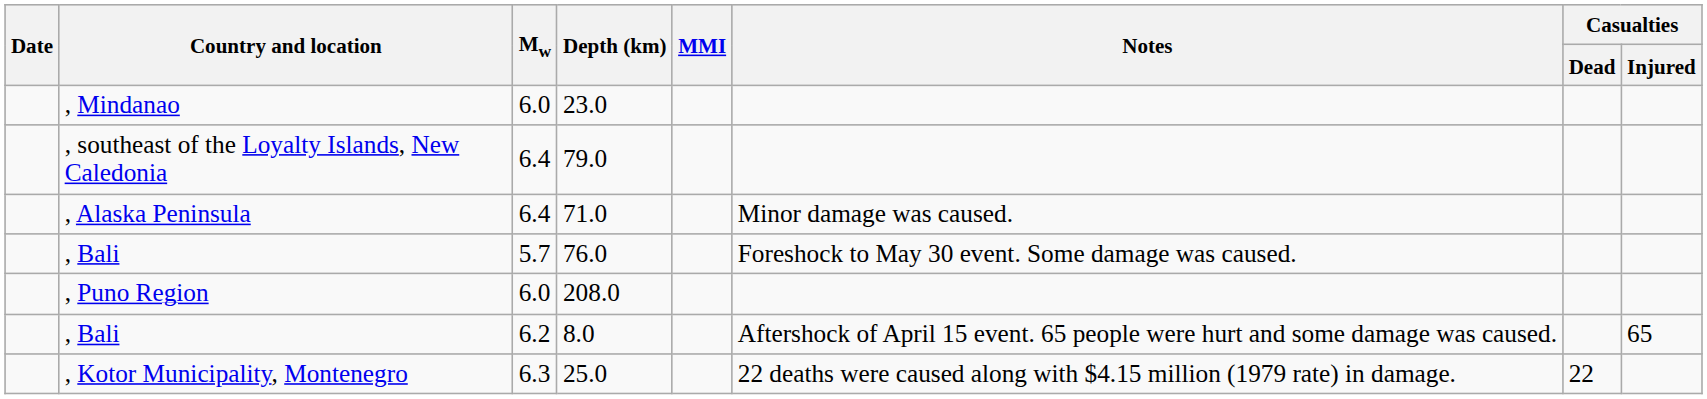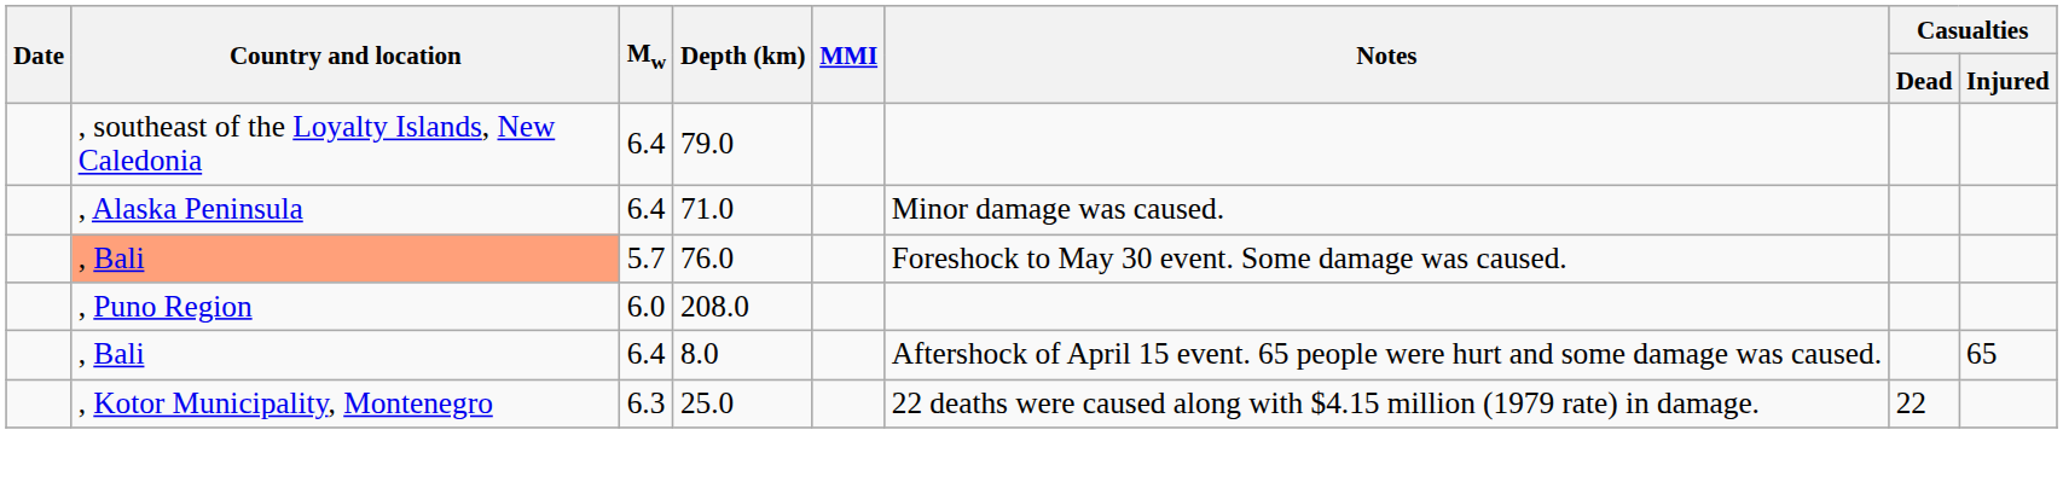 <table class="wikitable sortable" style="border:1px black; margin-left:1em;">
 <tr>
 <th rowspan="2"><small>Date</small></th>
 <th rowspan="2" style="width: 280px"><small>Country and location</small></th>
 <th rowspan="2"><small>M<sub>w</sub></small></th>
 <th rowspan="2"><small>Depth (km)</small></th>
 <th rowspan="2"><small><a href='#'>MMI</a></small></th>
 <th rowspan="2" class="unsortable"><small>Notes</small></th>
 <th colspan="2"><small>Casualties</small></th>
 </tr>
 <tr>
 <th><small>Dead</small></th>
 <th><small>Injured</small></th>
-</tr>
-<tr>
-<td></td>
-<td>, <a href='#'>Mindanao</a></td>
-<td>6.0</td>
-<td>23.0</td>
-<td></td>
-<td></td>
-<td></td>
-<td></td>
 </tr>
 <tr>
 <td></td>
 <td>, southeast of the <a href='#'>Loyalty Islands</a>, <a href='#'>New Caledonia</a></td>
 <td>6.4</td>
 <td>79.0</td>
 <td></td>
 <td></td>
 <td></td>
 <td></td>
 </tr>
 <tr>
 <td></td>
 <td>, <a href='#'>Alaska Peninsula</a></td>
 <td>6.4</td>
 <td>71.0</td>
 <td></td>
 <td>Minor damage was caused.</td>
 <td></td>
 <td></td>
 </tr>
 <tr>
 <td></td>
-<td>, <a href='#'>Bali</a></td>
+<td style="background: lightsalmon;">, <a href='#'>Bali</a></td>
 <td>5.7</td>
 <td>76.0</td>
 <td></td>
 <td>Foreshock to May 30 event. Some damage was caused.</td>
 <td></td>
 <td></td>
 </tr>
 <tr>
 <td></td>
 <td>, <a href='#'>Puno Region</a></td>
 <td>6.0</td>
 <td>208.0</td>
 <td></td>
 <td></td>
 <td></td>
 <td></td>
 </tr>
 <tr>
 <td></td>
 <td>, <a href='#'>Bali</a></td>
-<td>6.2</td>
+<td>6.4</td>
 <td>8.0</td>
 <td></td>
 <td>Aftershock of April 15 event. 65 people were hurt and some damage was caused.</td>
 <td></td>
 <td>65</td>
 </tr>
 <tr>
 <td></td>
 <td>, <a href='#'>Kotor Municipality</a>, <a href='#'>Montenegro</a></td>
 <td>6.3</td>
 <td>25.0</td>
 <td></td>
 <td>22 deaths were caused along with $4.15 million (1979 rate) in damage.</td>
 <td>22</td>
 <td></td>
 </tr>
 </table>
